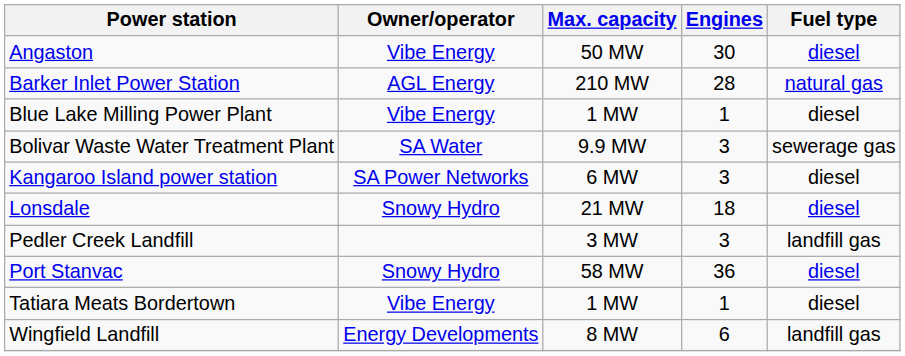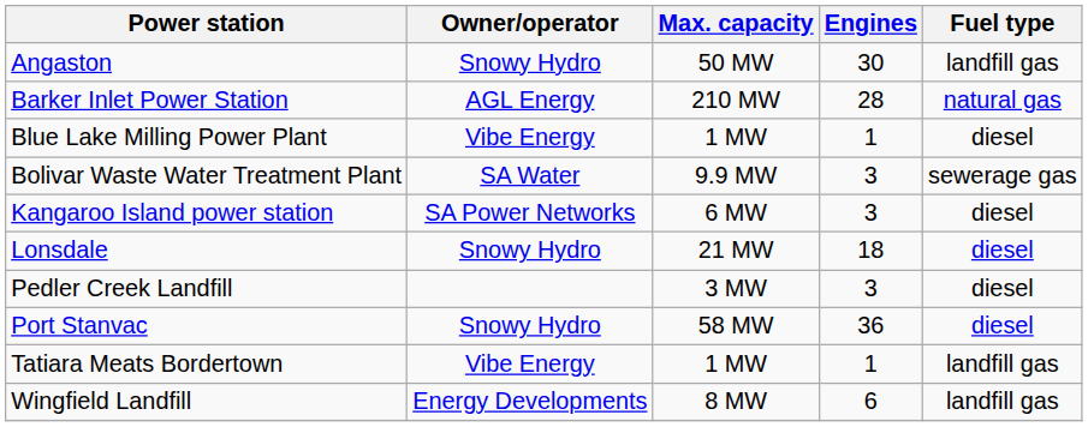 <table class="wikitable sortable" style="text-align: center">
 <tr>
 <th>Power station</th>
 <th>Owner/operator</th>
 <th><a href='#'>Max. capacity</a></th>
 <th><a href='#'>Engines</a></th>
 <th>Fuel type</th>
 </tr>
 <tr>
 <td align="left"><a href='#'>Angaston</a></td>
-<td><a href='#'>Vibe Energy</a></td>
+<td><a href='#'>Snowy Hydro</a></td>
 <td>50 MW</td>
 <td>30</td>
-<td><a href='#'>diesel</a></td>
+<td>landfill gas</td>
 </tr>
 <tr>
 <td align="left"><a href='#'>Barker Inlet Power Station</a></td>
 <td><a href='#'>AGL Energy</a></td>
 <td>210 MW</td>
 <td>28</td>
 <td><a href='#'>natural gas</a></td>
 </tr>
 <tr>
 <td align="left">Blue Lake Milling Power Plant</td>
 <td><a href='#'>Vibe Energy</a></td>
 <td>1 MW</td>
 <td>1</td>
 <td>diesel</td>
 </tr>
 <tr>
 <td align="left">Bolivar Waste Water Treatment Plant</td>
 <td><a href='#'>SA Water</a></td>
 <td>9.9 MW</td>
 <td>3</td>
 <td>sewerage gas</td>
 </tr>
 <tr>
 <td align="left"><a href='#'>Kangaroo Island power station</a></td>
 <td><a href='#'>SA Power Networks</a></td>
 <td>6 MW</td>
 <td>3</td>
 <td>diesel</td>
 </tr>
 <tr>
 <td align="left"><a href='#'>Lonsdale</a></td>
 <td><a href='#'>Snowy Hydro</a></td>
 <td>21 MW</td>
 <td>18</td>
 <td><a href='#'>diesel</a></td>
 </tr>
 <tr>
 <td align="left">Pedler Creek Landfill</td>
 <td></td>
 <td>3 MW</td>
 <td>3</td>
-<td>landfill gas</td>
+<td>diesel</td>
 </tr>
 <tr>
 <td align="left"><a href='#'>Port Stanvac</a></td>
 <td><a href='#'>Snowy Hydro</a></td>
 <td>58 MW</td>
 <td>36</td>
 <td><a href='#'>diesel</a></td>
 </tr>
 <tr>
 <td align="left">Tatiara Meats Bordertown</td>
 <td><a href='#'>Vibe Energy</a></td>
 <td>1 MW</td>
 <td>1</td>
-<td>diesel</td>
+<td>landfill gas</td>
 </tr>
 <tr>
 <td align="left">Wingfield Landfill</td>
 <td><a href='#'>Energy Developments</a></td>
 <td>8 MW</td>
 <td>6</td>
 <td>landfill gas</td>
 </tr>
 <tr>
 </tr>
 </table>
